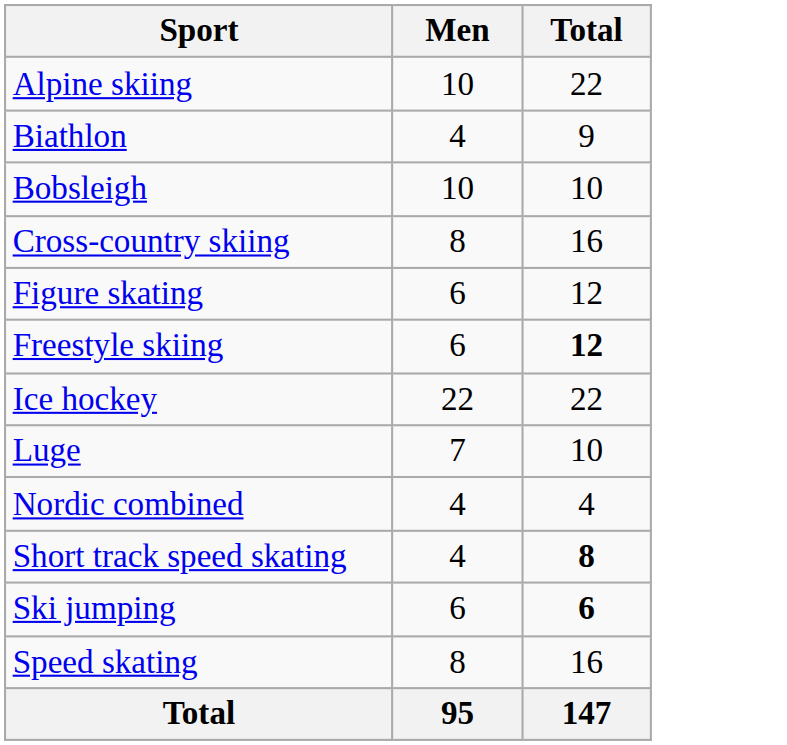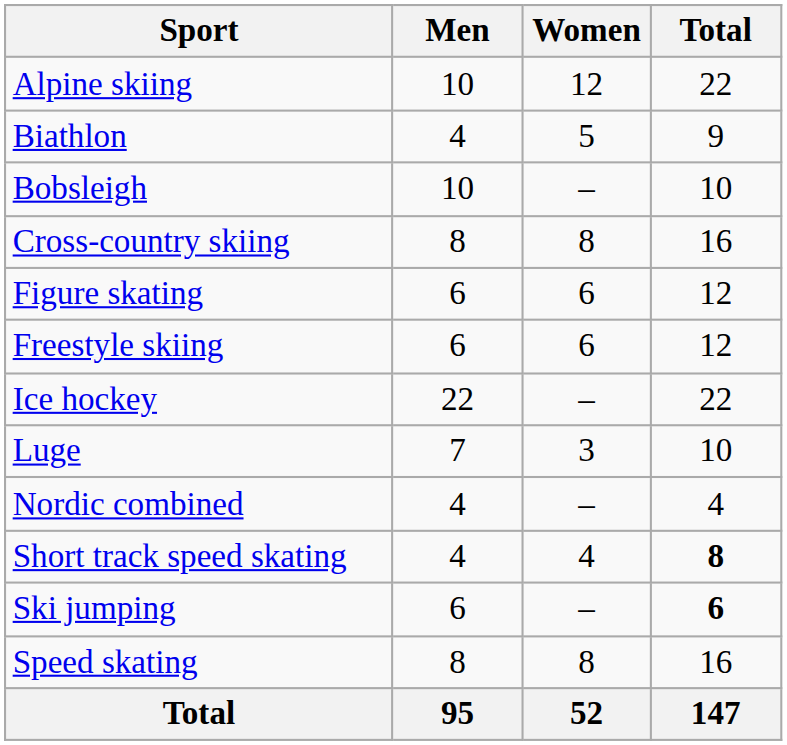 <table class="wikitable sortable" style="text-align:center;">
 <tr>
 <th width=180>Sport</th>
 <th width=55>Men</th>
+<th width=55>Women</th>
 <th width=55>Total</th>
 </tr>
 <tr>
 <td align=left><a href='#'>Alpine skiing</a></td>
 <td>10</td>
+<td>12</td>
 <td>22</td>
 </tr>
 <tr>
 <td align=left><a href='#'>Biathlon</a></td>
 <td>4</td>
+<td>5</td>
 <td>9</td>
 </tr>
 <tr>
 <td align=left><a href='#'>Bobsleigh</a></td>
 <td>10</td>
+<td>–</td>
 <td>10</td>
 </tr>
 <tr>
 <td align=left><a href='#'>Cross-country skiing</a></td>
+<td>8</td>
 <td>8</td>
 <td>16</td>
 </tr>
 <tr>
 <td align=left><a href='#'>Figure skating</a></td>
 <td>6</td>
+<td>6</td>
 <td>12</td>
 </tr>
 <tr>
 <td align=left><a href='#'>Freestyle skiing</a></td>
 <td>6</td>
-<td><strong>12</strong></td>
+<td>6</td>
+<td>12</td>
 </tr>
 <tr>
 <td align=left><a href='#'>Ice hockey</a></td>
 <td>22</td>
+<td>–</td>
 <td>22</td>
 </tr>
 <tr>
 <td align=left><a href='#'>Luge</a></td>
 <td>7</td>
+<td>3</td>
 <td>10</td>
 </tr>
 <tr>
 <td align=left><a href='#'>Nordic combined</a></td>
 <td>4</td>
+<td>–</td>
 <td>4</td>
 </tr>
 <tr>
 <td align=left><a href='#'>Short track speed skating</a></td>
+<td>4</td>
 <td>4</td>
 <td><strong>8</strong></td>
 </tr>
 <tr>
 <td align=left><a href='#'>Ski jumping</a></td>
 <td>6</td>
+<td>–</td>
 <td><strong>6</strong></td>
 </tr>
 <tr>
 <td align=left><a href='#'>Speed skating</a></td>
+<td>8</td>
 <td>8</td>
 <td>16</td>
 </tr>
 <tr>
 <th>Total</th>
 <th>95</th>
+<th>52</th>
 <th>147</th>
 </tr>
 </table>
